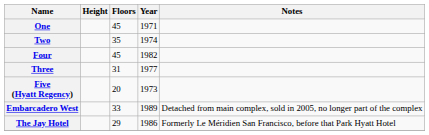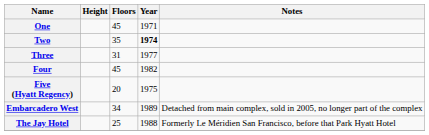 <table class="wikitable sortable" style="font-size:90%;text-align:left;">
 <tr>
 <th>Name</th>
 <th>Height</th>
 <th>Floors</th>
 <th>Year</th>
 <th class="unsortable">Notes</th>
 </tr>
 <tr>
 <th><a href='#'>One</a></th>
 <td></td>
 <td>45</td>
 <td>1971</td>
 <td></td>
 </tr>
 <tr>
 <th><a href='#'>Two</a></th>
 <td></td>
 <td>35</td>
-<td>1974</td>
+<td><strong>1974</strong></td>
+<td></td>
+</tr>
+<tr>
+<th><a href='#'>Three</a></th>
+<td></td>
+<td>31</td>
+<td>1977</td>
 <td></td>
 </tr>
 <tr>
 <th><a href='#'>Four</a></th>
 <td></td>
 <td>45</td>
 <td>1982</td>
 <td></td>
 </tr>
 <tr>
-<th><a href='#'>Three</a></th>
-<td></td>
-<td>31</td>
-<td>1977</td>
-<td></td>
-</tr>
-<tr>
 <th><a href='#'>Five</a><br>(<a href='#'>Hyatt Regency</a>)</th>
 <td></td>
 <td>20</td>
-<td>1973</td>
+<td>1975</td>
 <td></td>
 </tr>
 <tr>
 <th><a href='#'>Embarcadero West</a></th>
 <td></td>
-<td>33</td>
+<td>34</td>
 <td>1989</td>
 <td>Detached from main complex, sold in 2005, no longer part of the complex</td>
 </tr>
 <tr>
 <th><a href='#'>The Jay Hotel</a></th>
 <td></td>
-<td>29</td>
-<td>1986</td>
+<td>25</td>
+<td>1988</td>
 <td>Formerly Le Méridien San Francisco, before that Park Hyatt Hotel</td>
 </tr>
 <tr>
 </tr>
 </table>
